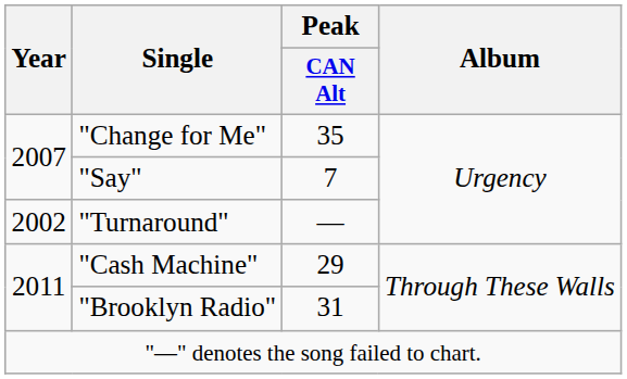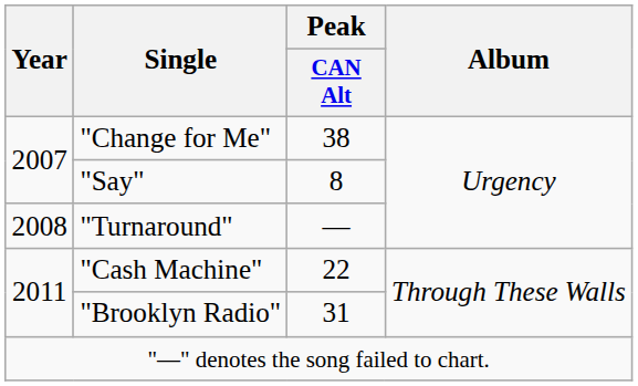 <table class="wikitable" style="text-align:center;">
 <tr>
 <th rowspan="2">Year</th>
 <th rowspan="2">Single</th>
 <th>Peak</th>
 <th rowspan="2">Album</th>
 </tr>
 <tr style="font-size:smaller;">
 <th style="width:50px;"><a href='#'>CAN<br>Alt</a><br></th>
 </tr>
 <tr>
 <td rowspan="2">2007</td>
 <td style="text-align:left;">"Change for Me"</td>
-<td>35</td>
+<td>38</td>
 <td rowspan="3"><em>Urgency</em></td>
 </tr>
 <tr>
 <td style="text-align:left;">"Say"</td>
-<td>7</td>
+<td>8</td>
 </tr>
 <tr>
-<td>2002</td>
+<td>2008</td>
 <td style="text-align:left;">"Turnaround"</td>
 <td>—</td>
 </tr>
 <tr>
 <td rowspan="2">2011</td>
 <td style="text-align:left;">"Cash Machine"</td>
-<td>29</td>
+<td>22</td>
 <td rowspan="2"><em>Through These Walls</em></td>
 </tr>
 <tr>
 <td>"Brooklyn Radio"</td>
 <td>31</td>
 </tr>
 <tr>
 <td style="text-align:center;" colspan="8"><small>"—" denotes the song failed to chart.</small></td>
 </tr>
 </table>
